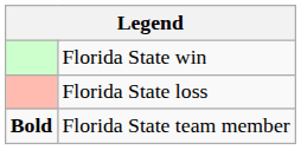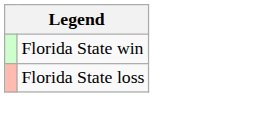 <table class="wikitable" style="font-size:90%">
 <tr>
 <th colspan="2">Legend</th>
 </tr>
 <tr>
 <td bgcolor="#ccffcc"> </td>
 <td>Florida State win</td>
 </tr>
 <tr>
 <td bgcolor="#ffbbb"> </td>
 <td>Florida State loss</td>
 </tr>
-<tr>
-<td><strong>Bold</strong></td>
-<td>Florida State team member</td>
-</tr>
 </table>
